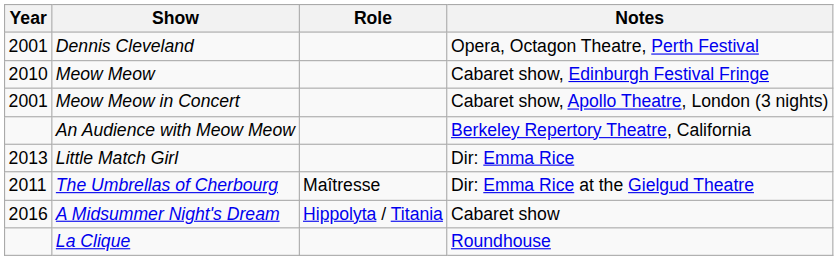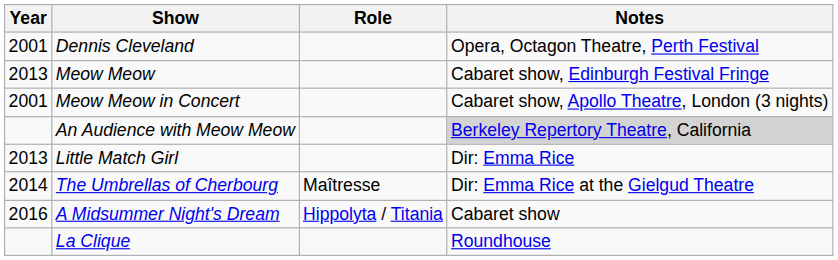 <table class="wikitable">
 <tr>
 <th>Year</th>
 <th>Show</th>
 <th>Role</th>
 <th>Notes</th>
 </tr>
 <tr>
 <td>2001</td>
 <td><em>Dennis Cleveland</em></td>
 <td></td>
 <td>Opera, Octagon Theatre, <a href='#'>Perth Festival</a></td>
 </tr>
 <tr>
-<td>2010</td>
+<td>2013</td>
 <td><em>Meow Meow</em></td>
 <td></td>
 <td>Cabaret show, <a href='#'>Edinburgh Festival Fringe</a></td>
 </tr>
 <tr>
 <td>2001</td>
 <td><em>Meow Meow in Concert</em></td>
 <td></td>
 <td>Cabaret show, <a href='#'>Apollo Theatre</a>, London (3 nights)</td>
 </tr>
 <tr>
 <td></td>
 <td><em>An Audience with Meow Meow</em></td>
 <td></td>
-<td><a href='#'>Berkeley Repertory Theatre</a>, California</td>
+<td style="background: lightgrey;"><a href='#'>Berkeley Repertory Theatre</a>, California</td>
 </tr>
 <tr>
 <td>2013</td>
 <td><em>Little Match Girl</em></td>
 <td></td>
 <td>Dir: <a href='#'>Emma Rice</a></td>
 </tr>
 <tr>
-<td>2011</td>
+<td>2014</td>
 <td><em><a href='#'>The Umbrellas of Cherbourg</a></em></td>
 <td>Maîtresse</td>
 <td>Dir: <a href='#'>Emma Rice</a> at the <a href='#'>Gielgud Theatre</a></td>
 </tr>
 <tr>
 <td>2016</td>
 <td><em><a href='#'>A Midsummer Night's Dream</a></em></td>
 <td><a href='#'>Hippolyta</a> / <a href='#'>Titania</a></td>
 <td>Cabaret show</td>
 </tr>
 <tr>
 <td></td>
 <td><em><a href='#'>La Clique</a></em></td>
 <td></td>
 <td><a href='#'>Roundhouse</a></td>
 </tr>
 </table>
